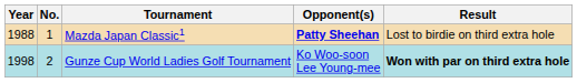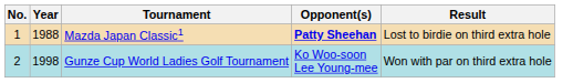 <table class="wikitable" style="font-size:95%;">
 <tr>
+<th>No.</th>
 <th>Year</th>
-<th>No.</th>
 <th>Tournament</th>
 <th>Opponent(s)</th>
 <th>Result</th>
 </tr>
 <tr style="background:#F5DEB3;">
+<td align=center>1</td>
 <td>1988</td>
-<td align=center>1</td>
 <td><a href='#'>Mazda Japan Classic<sup>1</sup></a></td>
 <td><strong> <a href='#'>Patty Sheehan</a></strong></td>
 <td>Lost to birdie on third extra hole</td>
 </tr>
 <tr style="background:#B0E0E6;">
+<td align=center>2</td>
 <td>1998</td>
-<td align=center>2</td>
 <td><a href='#'>Gunze Cup World Ladies Golf Tournament</a></td>
 <td> <a href='#'>Ko Woo-soon</a><br> <a href='#'>Lee Young-mee</a></td>
-<td><strong>Won with par on third extra hole</strong></td>
+<td>Won with par on third extra hole</td>
 </tr>
 </table>
